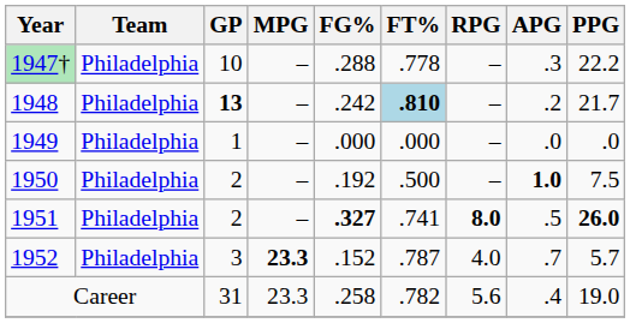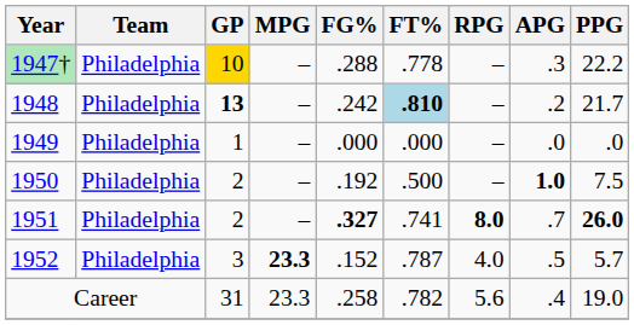 <table class="wikitable sortable" style="font-size:95%; text-align:right;">
 <tr>
 <th>Year</th>
 <th>Team</th>
 <th>GP</th>
 <th>MPG</th>
 <th>FG%</th>
 <th>FT%</th>
 <th>RPG</th>
 <th>APG</th>
 <th>PPG</th>
 </tr>
 <tr>
 <td style="text-align:left;background:#afe6ba;"><a href='#'>1947</a>†</td>
 <td style="text-align:left;"><a href='#'>Philadelphia</a></td>
-<td>10</td>
+<td style="background: gold;">10</td>
 <td>–</td>
 <td>.288</td>
 <td>.778</td>
 <td>–</td>
 <td>.3</td>
 <td>22.2</td>
 </tr>
 <tr>
 <td style="text-align:left;"><a href='#'>1948</a></td>
 <td style="text-align:left;"><a href='#'>Philadelphia</a></td>
 <td><strong>13</strong></td>
 <td>–</td>
 <td>.242</td>
 <td style="background: lightblue;"><strong>.810</strong></td>
 <td>–</td>
 <td>.2</td>
 <td>21.7</td>
 </tr>
 <tr>
 <td style="text-align:left;"><a href='#'>1949</a></td>
 <td style="text-align:left;"><a href='#'>Philadelphia</a></td>
 <td>1</td>
 <td>–</td>
 <td>.000</td>
 <td>.000</td>
 <td>–</td>
 <td>.0</td>
 <td>.0</td>
 </tr>
 <tr>
 <td style="text-align:left;"><a href='#'>1950</a></td>
 <td style="text-align:left;"><a href='#'>Philadelphia</a></td>
 <td>2</td>
 <td>–</td>
 <td>.192</td>
 <td>.500</td>
 <td>–</td>
 <td><strong>1.0</strong></td>
 <td>7.5</td>
 </tr>
 <tr>
 <td style="text-align:left;"><a href='#'>1951</a></td>
 <td style="text-align:left;"><a href='#'>Philadelphia</a></td>
 <td>2</td>
 <td>–</td>
 <td><strong>.327</strong></td>
 <td>.741</td>
 <td><strong>8.0</strong></td>
-<td>.5</td>
+<td>.7</td>
 <td><strong>26.0</strong></td>
 </tr>
 <tr>
 <td style="text-align:left;"><a href='#'>1952</a></td>
 <td style="text-align:left;"><a href='#'>Philadelphia</a></td>
 <td>3</td>
 <td><strong>23.3</strong></td>
 <td>.152</td>
 <td>.787</td>
 <td>4.0</td>
-<td>.7</td>
+<td>.5</td>
 <td>5.7</td>
 </tr>
 <tr class="sortbottom">
 <td style="text-align:center;" colspan="2">Career</td>
 <td>31</td>
 <td>23.3</td>
 <td>.258</td>
 <td>.782</td>
 <td>5.6</td>
 <td>.4</td>
 <td>19.0</td>
 </tr>
 <tr>
 </tr>
 </table>
